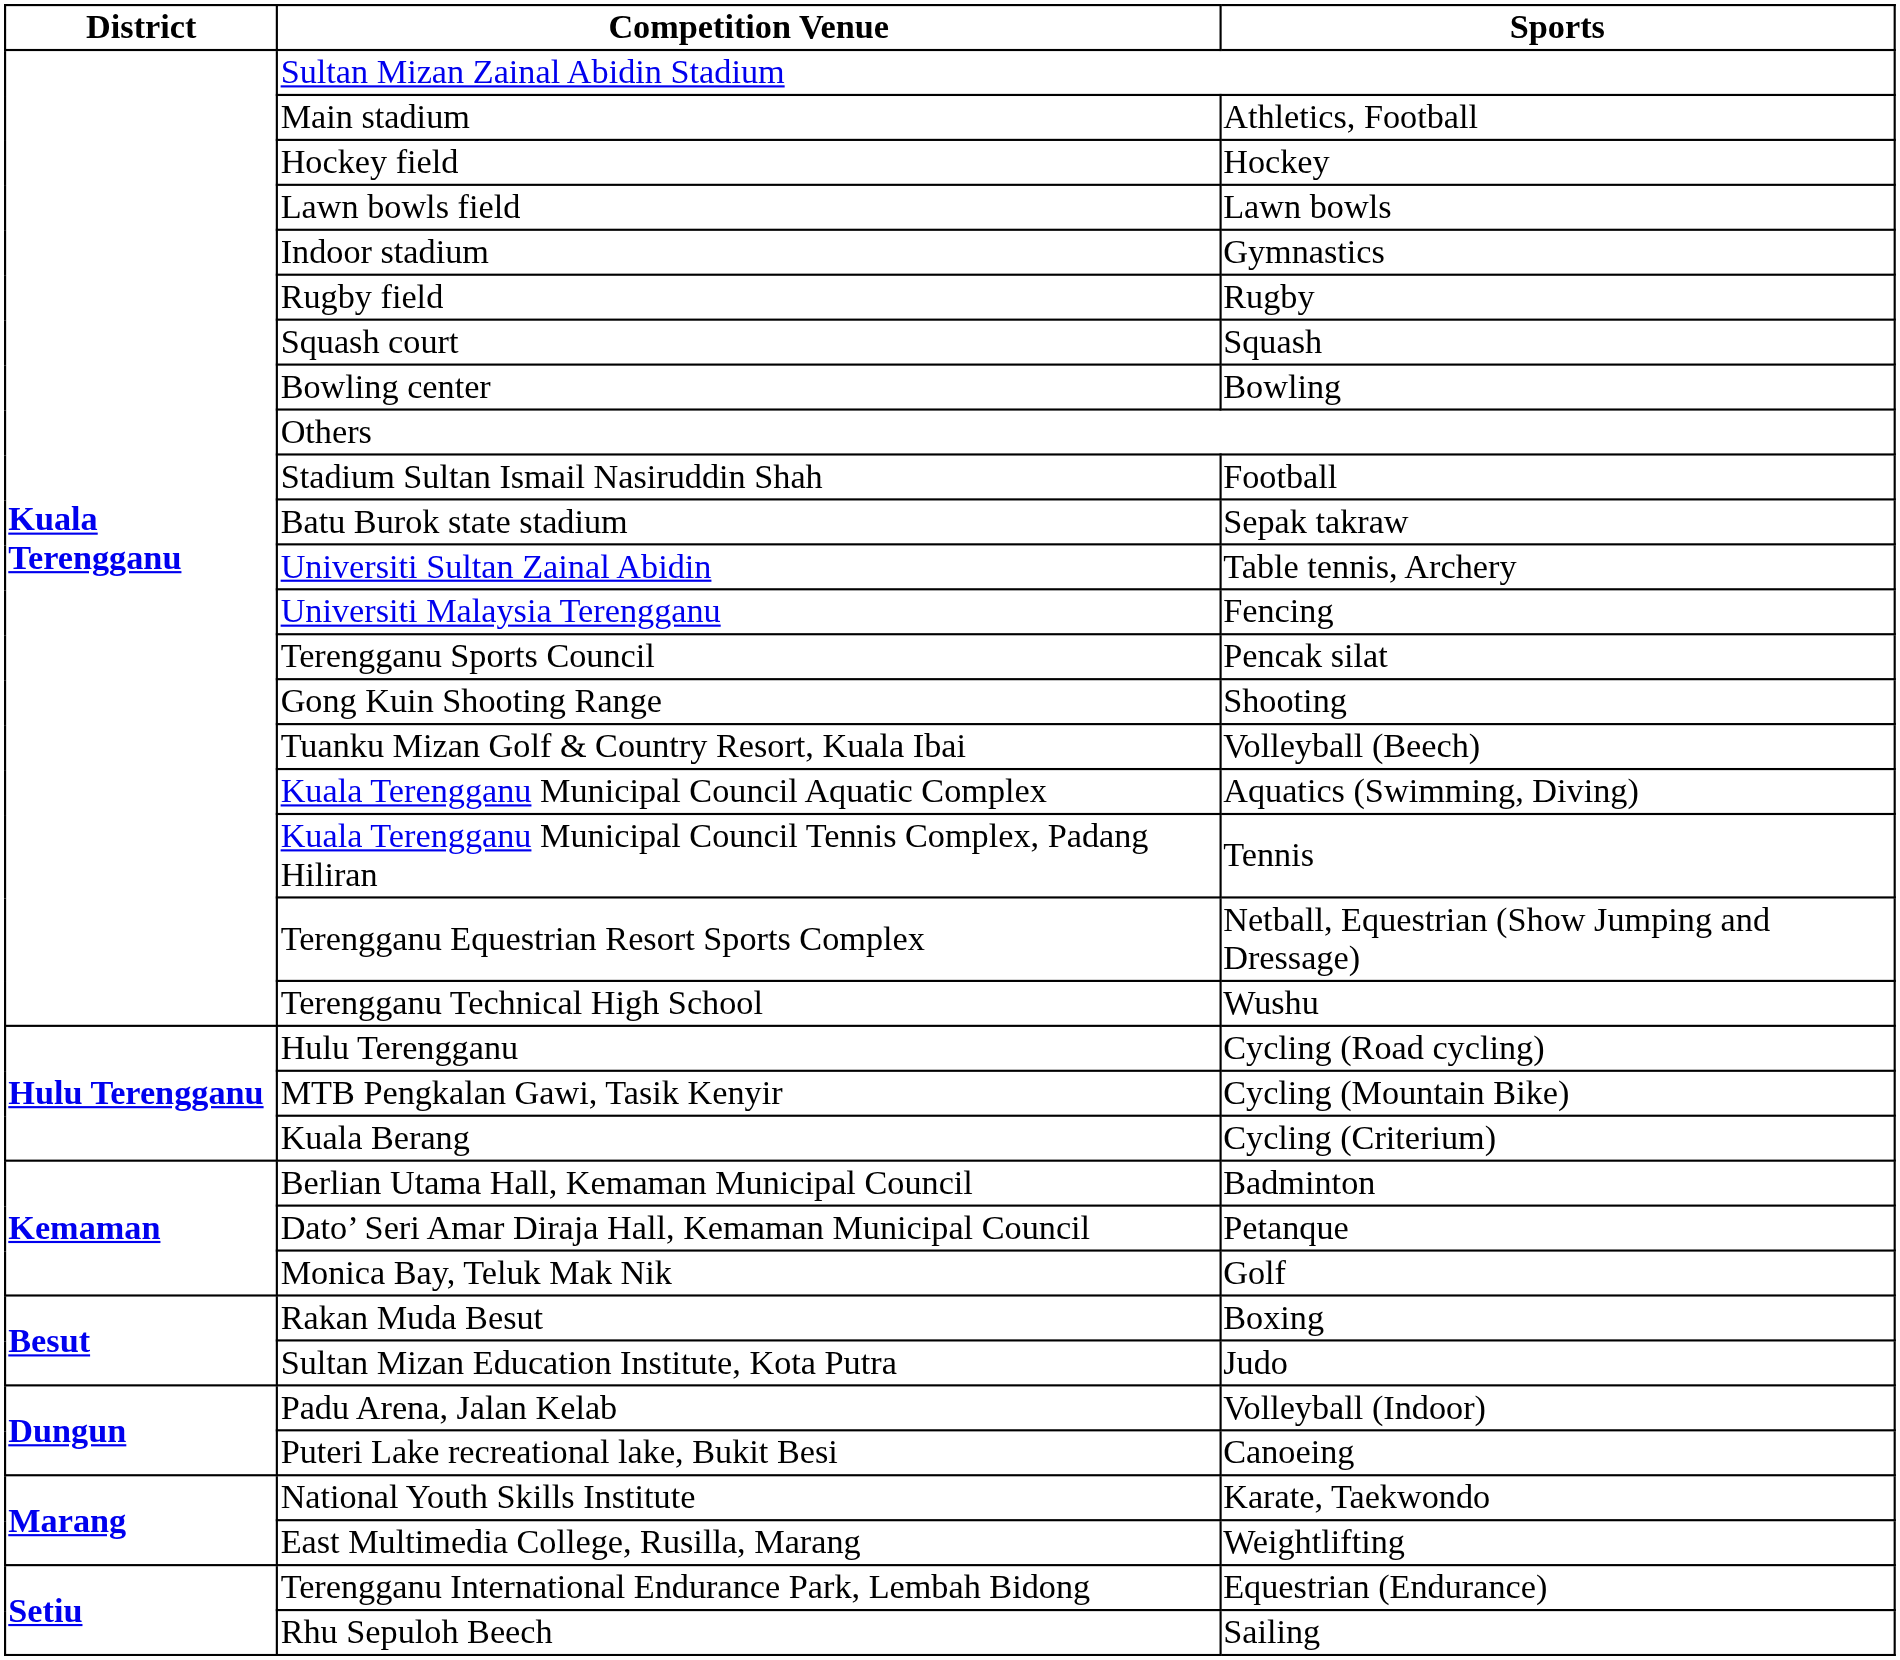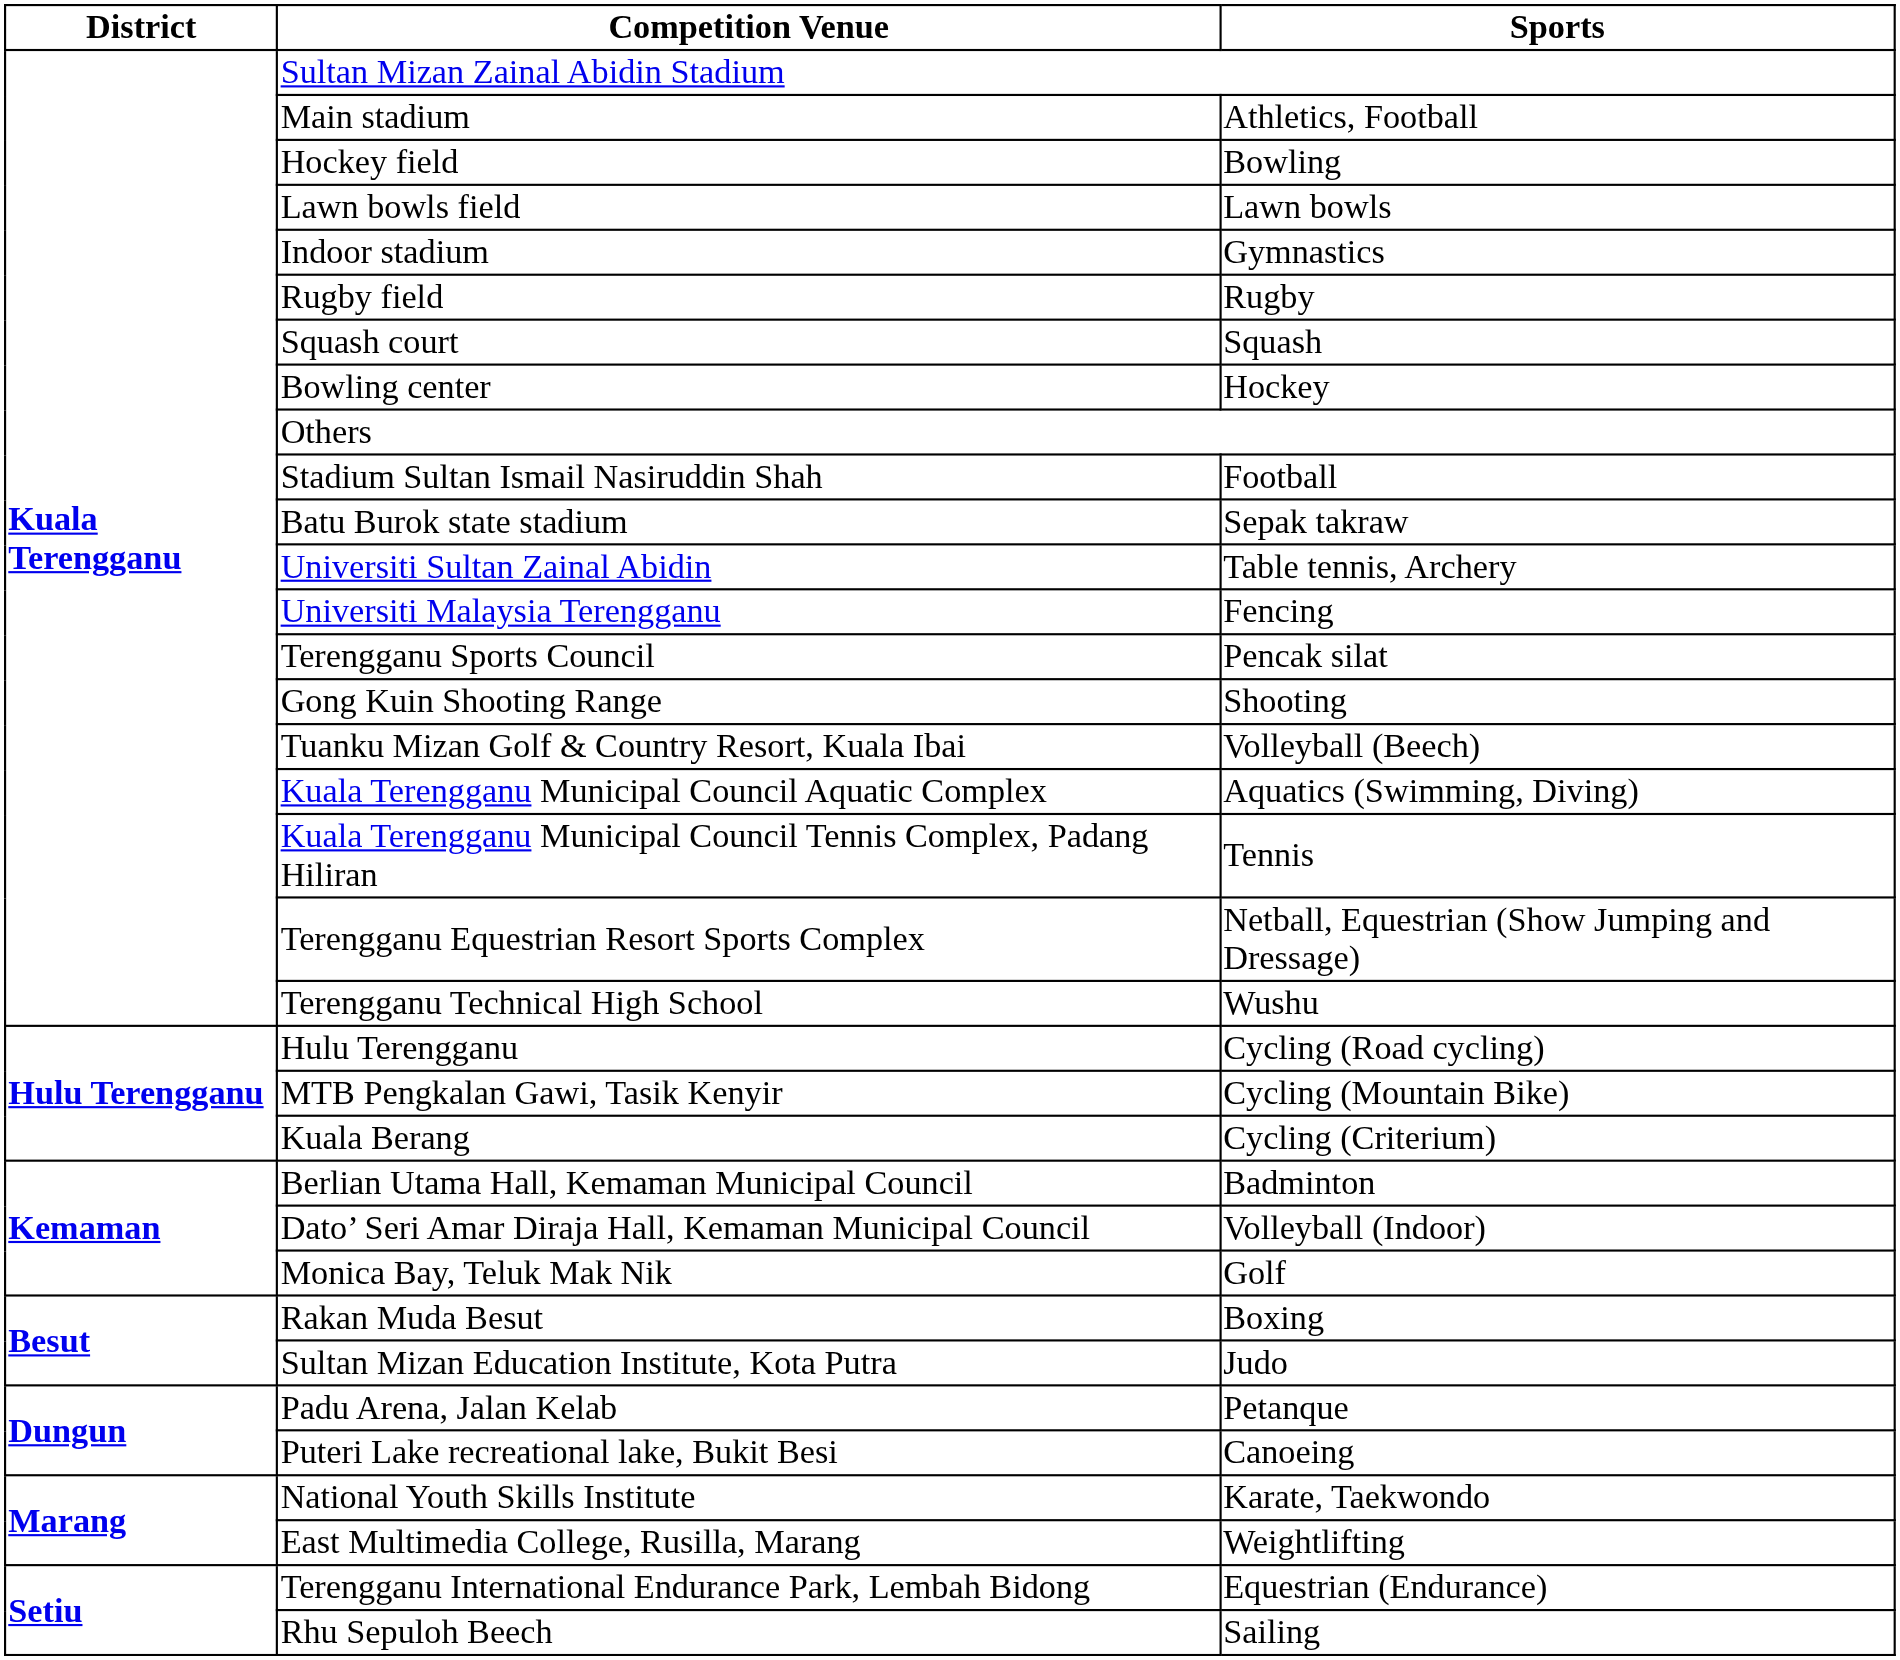 <table border=1 style="border-collapse:collapse; text-align:left; font-size:100%; border:2px black;">
 <tr style="text-align:center; color:black; font-weight:bold; background:white;">
 <td>District</td>
 <td>Competition Venue</td>
 <td>Sports</td>
 </tr>
 <tr>
 <td rowspan=20><strong><a href='#'>Kuala Terengganu</a></strong></td>
 <td colspan=2><a href='#'>Sultan Mizan Zainal Abidin Stadium</a></td>
 </tr>
 <tr>
 <td>Main stadium</td>
 <td>Athletics, Football</td>
 </tr>
 <tr>
 <td>Hockey field</td>
-<td>Hockey</td>
+<td>Bowling</td>
 </tr>
 <tr>
 <td>Lawn bowls field</td>
 <td>Lawn bowls</td>
 </tr>
 <tr>
 <td>Indoor stadium</td>
 <td>Gymnastics</td>
 </tr>
 <tr>
 <td>Rugby field</td>
 <td>Rugby</td>
 </tr>
 <tr>
 <td>Squash court</td>
 <td>Squash</td>
 </tr>
 <tr>
 <td>Bowling center</td>
-<td>Bowling</td>
+<td>Hockey</td>
 </tr>
 <tr>
 <td colspan=2>Others</td>
 </tr>
 <tr>
 <td>Stadium Sultan Ismail Nasiruddin Shah</td>
 <td>Football</td>
 </tr>
 <tr>
 <td>Batu Burok state stadium</td>
 <td>Sepak takraw</td>
 </tr>
 <tr>
 <td><a href='#'>Universiti Sultan Zainal Abidin</a></td>
 <td>Table tennis, Archery</td>
 </tr>
 <tr>
 <td><a href='#'>Universiti Malaysia Terengganu</a></td>
 <td>Fencing</td>
 </tr>
 <tr>
 <td>Terengganu Sports Council</td>
 <td>Pencak silat</td>
 </tr>
 <tr>
 <td>Gong Kuin Shooting Range</td>
 <td>Shooting</td>
 </tr>
 <tr>
 <td>Tuanku Mizan Golf & Country Resort, Kuala Ibai</td>
 <td>Volleyball (Beech)</td>
 </tr>
 <tr>
 <td><a href='#'>Kuala Terengganu</a> Municipal Council Aquatic Complex</td>
 <td>Aquatics (Swimming, Diving)</td>
 </tr>
 <tr>
 <td><a href='#'>Kuala Terengganu</a> Municipal Council Tennis Complex, Padang Hiliran</td>
 <td>Tennis</td>
 </tr>
 <tr>
 <td>Terengganu Equestrian Resort Sports Complex</td>
 <td>Netball, Equestrian (Show Jumping and Dressage)</td>
 </tr>
 <tr>
 <td>Terengganu Technical High School</td>
 <td>Wushu</td>
 </tr>
 <tr>
 <td rowspan=3><strong><a href='#'>Hulu Terengganu</a></strong></td>
 <td>Hulu Terengganu</td>
 <td>Cycling (Road cycling)</td>
 </tr>
 <tr>
 <td>MTB Pengkalan Gawi, Tasik Kenyir</td>
 <td>Cycling (Mountain Bike)</td>
 </tr>
 <tr>
 <td>Kuala Berang</td>
 <td>Cycling (Criterium)</td>
 </tr>
 <tr>
 <td rowspan=3><strong><a href='#'>Kemaman</a></strong></td>
 <td>Berlian Utama Hall, Kemaman Municipal Council</td>
 <td>Badminton</td>
 </tr>
 <tr>
 <td>Dato’ Seri Amar Diraja Hall, Kemaman Municipal Council</td>
-<td>Petanque</td>
+<td>Volleyball (Indoor)</td>
 </tr>
 <tr>
 <td>Monica Bay, Teluk Mak Nik</td>
 <td>Golf</td>
 </tr>
 <tr>
 <td rowspan=2><strong><a href='#'>Besut</a></strong></td>
 <td>Rakan Muda Besut</td>
 <td>Boxing</td>
 </tr>
 <tr>
 <td>Sultan Mizan Education Institute, Kota Putra</td>
 <td>Judo</td>
 </tr>
 <tr>
 <td rowspan=2><strong><a href='#'>Dungun</a></strong></td>
 <td>Padu Arena, Jalan Kelab</td>
-<td>Volleyball (Indoor)</td>
+<td>Petanque</td>
 </tr>
 <tr>
 <td>Puteri Lake recreational lake, Bukit Besi</td>
 <td>Canoeing</td>
 </tr>
 <tr>
 <td rowspan=2><strong><a href='#'>Marang</a></strong></td>
 <td>National Youth Skills Institute</td>
 <td>Karate, Taekwondo</td>
 </tr>
 <tr>
 <td>East Multimedia College, Rusilla, Marang</td>
 <td>Weightlifting</td>
 </tr>
 <tr>
 <td rowspan=2><strong><a href='#'>Setiu</a></strong></td>
 <td>Terengganu International Endurance Park, Lembah Bidong</td>
 <td>Equestrian (Endurance)</td>
 </tr>
 <tr>
 <td>Rhu Sepuloh Beech</td>
 <td>Sailing</td>
 </tr>
 </table>
